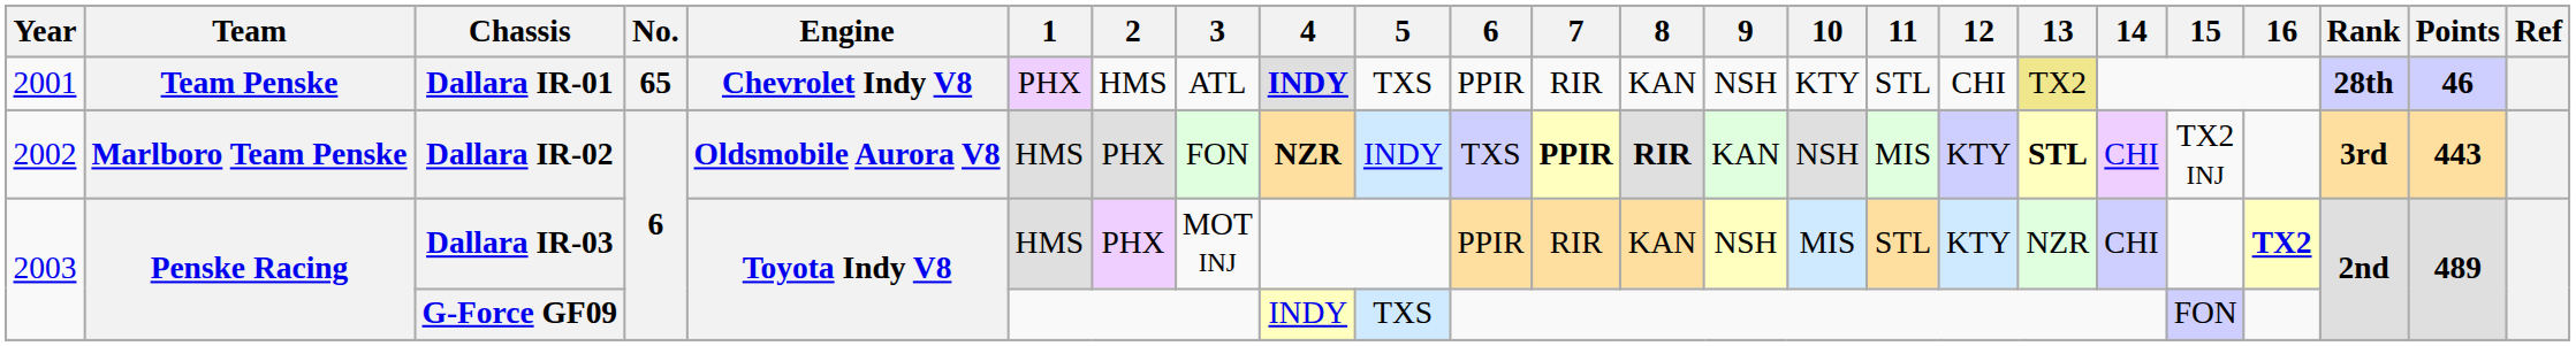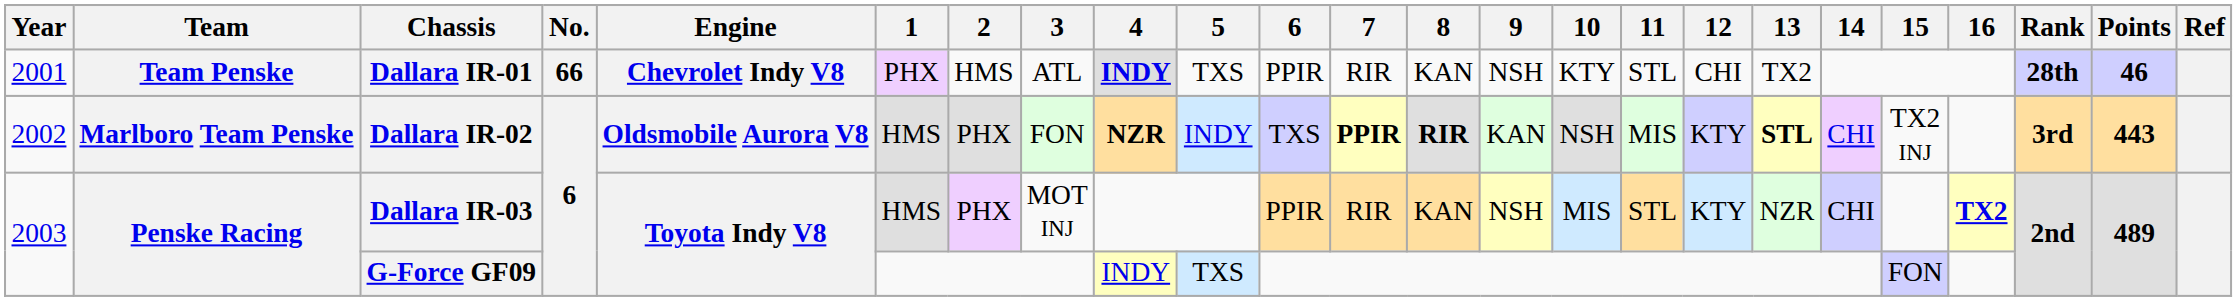 <table class="wikitable" style="text-align:center; font-size:85%">
 <tr>
 <th>Year</th>
 <th>Team</th>
 <th>Chassis</th>
 <th>No.</th>
 <th>Engine</th>
 <th>1</th>
 <th>2</th>
 <th>3</th>
 <th>4</th>
 <th>5</th>
 <th>6</th>
 <th>7</th>
 <th>8</th>
 <th>9</th>
 <th>10</th>
 <th>11</th>
 <th>12</th>
 <th>13</th>
 <th>14</th>
 <th>15</th>
 <th>16</th>
 <th>Rank</th>
 <th>Points</th>
 <th>Ref</th>
 </tr>
 <tr>
 <td><a href='#'>2001</a></td>
 <th nowrap><a href='#'>Team Penske</a></th>
 <th nowrap><a href='#'>Dallara</a> IR-01</th>
-<th>65</th>
+<th>66</th>
 <th nowrap><a href='#'>Chevrolet</a> Indy <a href='#'>V8</a></th>
 <td style="background:#EFCFFF;">PHX<br></td>
 <td>HMS</td>
 <td>ATL</td>
 <td style="background:#DFDFDF;"><strong><a href='#'>INDY</a><br></strong></td>
 <td>TXS</td>
 <td>PPIR</td>
 <td>RIR</td>
 <td>KAN</td>
 <td>NSH</td>
 <td>KTY</td>
 <td>STL</td>
 <td>CHI</td>
-<td style="background: khaki;">TX2</td>
+<td>TX2</td>
 <td colspan=3></td>
 <th style="background:#CFCFFF;"><strong>28th</strong></th>
 <th style="background:#CFCFFF;"><strong>46</strong></th>
 <th></th>
 </tr>
 <tr>
 <td><a href='#'>2002</a></td>
 <th nowrap><a href='#'>Marlboro</a> <a href='#'>Team Penske</a></th>
 <th nowrap><a href='#'>Dallara</a> IR-02</th>
 <th rowspan=3>6</th>
 <th nowrap><a href='#'>Oldsmobile</a> <a href='#'>Aurora</a> <a href='#'>V8</a></th>
 <td style="background:#DFDFDF;">HMS<br></td>
 <td style="background:#DFDFDF;">PHX<br></td>
 <td style="background:#DFFFDF;">FON<br></td>
 <td style="background:#FFDF9F;"><strong>NZR</strong><br></td>
 <td style="background:#CFEAFF;"><a href='#'>INDY</a><br></td>
 <td style="background:#CFCFFF;">TXS<br></td>
 <td style="background:#FFFFBF;"><strong>PPIR</strong><br></td>
 <td style="background:#DFDFDF;"><strong>RIR</strong><br></td>
 <td style="background:#DFFFDF;">KAN<br></td>
 <td style="background:#DFDFDF;">NSH<br></td>
 <td style="background:#DFFFDF;">MIS<br></td>
 <td style="background:#CFCFFF;">KTY<br></td>
 <td style="background:#FFFFBF;"><strong>STL</strong><br></td>
 <td style="background:#EFCFFF;"><a href='#'>CHI</a><br></td>
 <td>TX2<br><small>INJ</small></td>
 <td></td>
 <th style="background:#FFDF9F;"><strong>3rd</strong></th>
 <th style="background:#FFDF9F;"><strong>443</strong></th>
 <th></th>
 </tr>
 <tr>
 <td rowspan=2><a href='#'>2003</a></td>
 <th rowspan=2 nowrap><a href='#'>Penske Racing</a></th>
 <th nowrap><a href='#'>Dallara</a> IR-03</th>
 <th rowspan=2 nowrap><a href='#'>Toyota</a> Indy <a href='#'>V8</a></th>
 <td style="background:#DFDFDF;">HMS<br></td>
 <td style="background:#EFCFFF;">PHX<br></td>
 <td>MOT<br><small>INJ</small></td>
 <td colspan=2></td>
 <td style="background:#FFDF9F;">PPIR<br></td>
 <td style="background:#FFDF9F;">RIR<br></td>
 <td style="background:#FFDF9F;">KAN<br></td>
 <td style="background:#FFFFBF;">NSH<br></td>
 <td style="background:#CFEAFF;">MIS<br></td>
 <td style="background:#FFDF9F;">STL<br></td>
 <td style="background:#CFEAFF;">KTY<br></td>
 <td style="background:#DFFFDF;">NZR<br></td>
 <td style="background:#CFCFFF;">CHI<br></td>
 <td></td>
 <td style="background:#FFFFBF;"><strong><a href='#'>TX2</a></strong><br></td>
 <th rowspan=2 style="background:#DFDFDF;"><strong>2nd</strong></th>
 <th rowspan=2 style="background:#DFDFDF;"><strong>489</strong></th>
 <th rowspan=2></th>
 </tr>
 <tr>
 <th nowrap><a href='#'>G-Force</a> GF09</th>
 <td colspan=3></td>
 <td style="background:#FFFFBF;"><a href='#'>INDY</a><br></td>
 <td style="background:#CFEAFF;">TXS<br></td>
 <td colspan=9></td>
 <td style="background:#CFCFFF;">FON<br></td>
 <td></td>
 </tr>
 </table>
